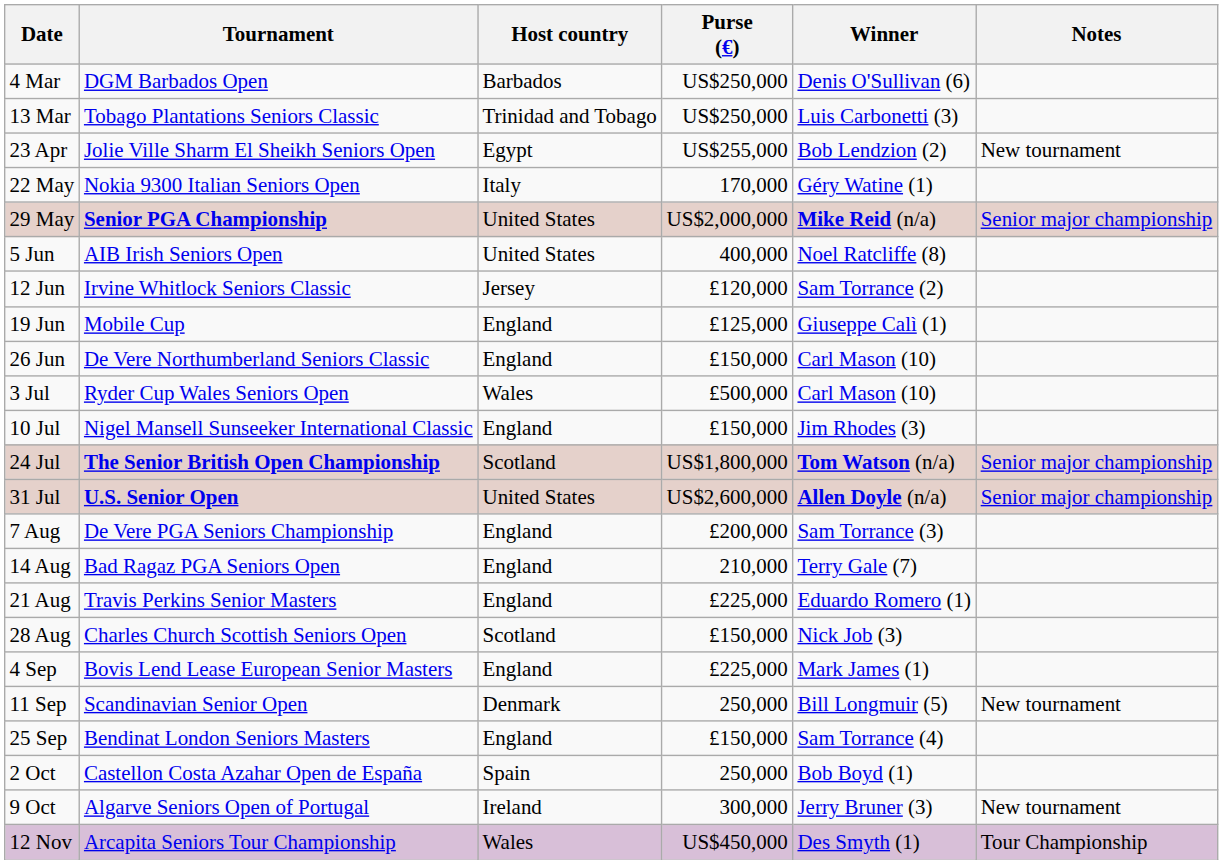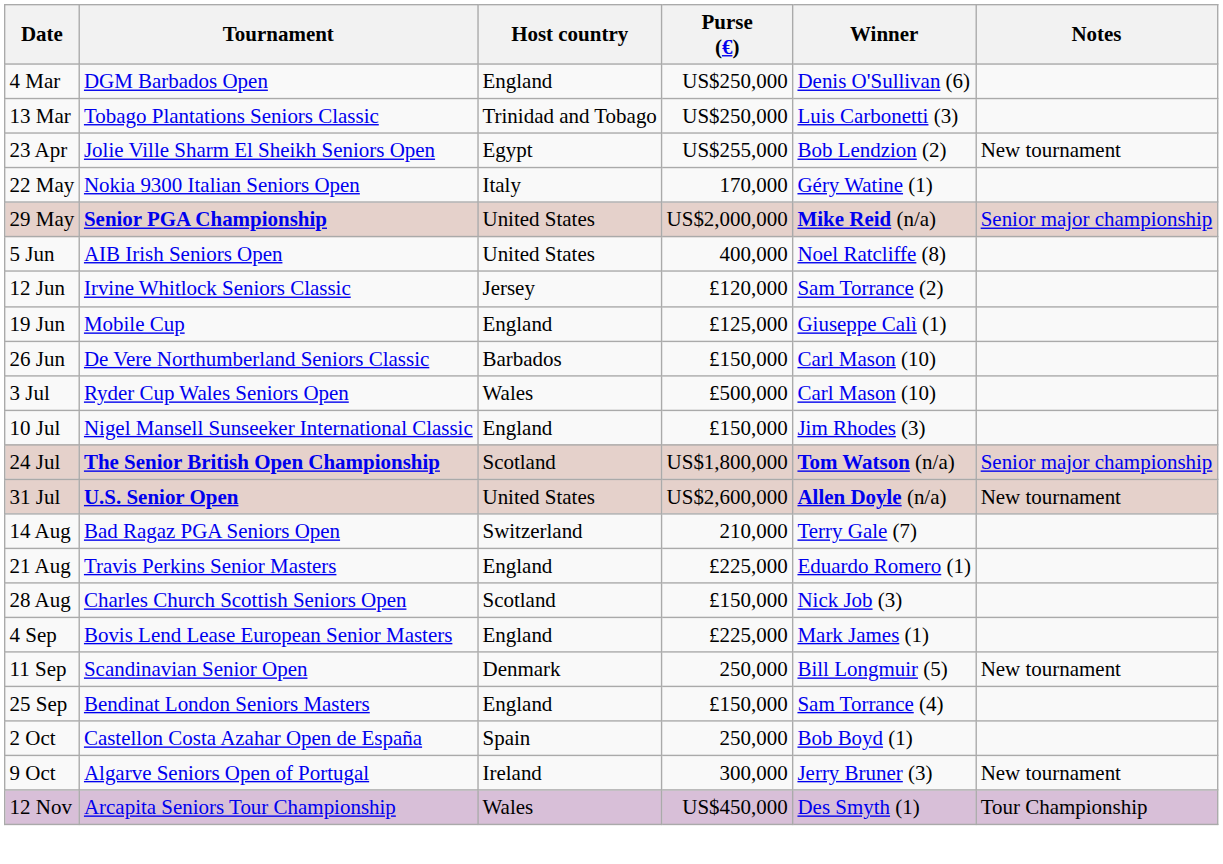 <table class="wikitable" style="font-size:95%">
 <tr>
 <th>Date</th>
 <th>Tournament</th>
 <th>Host country</th>
 <th>Purse<br>(<a href='#'>€</a>)</th>
 <th>Winner</th>
 <th>Notes</th>
 </tr>
 <tr>
 <td>4 Mar</td>
 <td><a href='#'>DGM Barbados Open</a></td>
-<td>Barbados</td>
+<td>England</td>
 <td align=right>US$250,000</td>
 <td> <a href='#'>Denis O'Sullivan</a> (6)</td>
 <td></td>
 </tr>
 <tr>
 <td>13 Mar</td>
 <td><a href='#'>Tobago Plantations Seniors Classic</a></td>
 <td>Trinidad and Tobago</td>
 <td align=right>US$250,000</td>
 <td> <a href='#'>Luis Carbonetti</a> (3)</td>
 <td></td>
 </tr>
 <tr>
 <td>23 Apr</td>
 <td><a href='#'>Jolie Ville Sharm El Sheikh Seniors Open</a></td>
 <td>Egypt</td>
 <td align=right>US$255,000</td>
 <td> <a href='#'>Bob Lendzion</a> (2)</td>
 <td>New tournament</td>
 </tr>
 <tr>
 <td>22 May</td>
 <td><a href='#'>Nokia 9300 Italian Seniors Open</a></td>
 <td>Italy</td>
 <td align=right>170,000</td>
 <td> <a href='#'>Géry Watine</a> (1)</td>
 <td></td>
 </tr>
 <tr style="background:#e5d1cb;">
 <td>29 May</td>
 <td><strong><a href='#'>Senior PGA Championship</a></strong></td>
 <td>United States</td>
 <td align=right>US$2,000,000</td>
 <td> <strong><a href='#'>Mike Reid</a></strong> (n/a)</td>
 <td><a href='#'>Senior major championship</a></td>
 </tr>
 <tr>
 <td>5 Jun</td>
 <td><a href='#'>AIB Irish Seniors Open</a></td>
 <td>United States</td>
 <td align=right>400,000</td>
 <td> <a href='#'>Noel Ratcliffe</a> (8)</td>
 <td></td>
 </tr>
 <tr>
 <td>12 Jun</td>
 <td><a href='#'>Irvine Whitlock Seniors Classic</a></td>
 <td>Jersey</td>
 <td align=right>£120,000</td>
 <td> <a href='#'>Sam Torrance</a> (2)</td>
 <td></td>
 </tr>
 <tr>
 <td>19 Jun</td>
 <td><a href='#'>Mobile Cup</a></td>
 <td>England</td>
 <td align=right>£125,000</td>
 <td> <a href='#'>Giuseppe Calì</a> (1)</td>
 <td></td>
 </tr>
 <tr>
 <td>26 Jun</td>
 <td><a href='#'>De Vere Northumberland Seniors Classic</a></td>
-<td>England</td>
+<td>Barbados</td>
 <td align=right>£150,000</td>
 <td> <a href='#'>Carl Mason</a> (10)</td>
 <td></td>
 </tr>
 <tr>
 <td>3 Jul</td>
 <td><a href='#'>Ryder Cup Wales Seniors Open</a></td>
 <td>Wales</td>
 <td align=right>£500,000</td>
 <td> <a href='#'>Carl Mason</a> (10)</td>
 <td></td>
 </tr>
 <tr>
 <td>10 Jul</td>
 <td><a href='#'>Nigel Mansell Sunseeker International Classic</a></td>
 <td>England</td>
 <td align=right>£150,000</td>
 <td> <a href='#'>Jim Rhodes</a> (3)</td>
 <td></td>
 </tr>
 <tr style="background:#e5d1cb;">
 <td>24 Jul</td>
 <td><strong><a href='#'>The Senior British Open Championship</a></strong></td>
 <td>Scotland</td>
 <td align=right>US$1,800,000</td>
 <td> <strong><a href='#'>Tom Watson</a></strong> (n/a)</td>
 <td><a href='#'>Senior major championship</a></td>
 </tr>
 <tr style="background:#e5d1cb;">
 <td>31 Jul</td>
 <td><strong><a href='#'>U.S. Senior Open</a></strong></td>
 <td>United States</td>
 <td align=right>US$2,600,000</td>
 <td> <strong><a href='#'>Allen Doyle</a></strong> (n/a)</td>
-<td><a href='#'>Senior major championship</a></td>
-</tr>
-<tr>
-<td>7 Aug</td>
-<td><a href='#'>De Vere PGA Seniors Championship</a></td>
-<td>England</td>
-<td align=right>£200,000</td>
-<td> <a href='#'>Sam Torrance</a> (3)</td>
-<td></td>
+<td>New tournament</td>
 </tr>
 <tr>
 <td>14 Aug</td>
 <td><a href='#'>Bad Ragaz PGA Seniors Open</a></td>
-<td>England</td>
+<td>Switzerland</td>
 <td align=right>210,000</td>
 <td> <a href='#'>Terry Gale</a> (7)</td>
 <td></td>
 </tr>
 <tr>
 <td>21 Aug</td>
 <td><a href='#'>Travis Perkins Senior Masters</a></td>
 <td>England</td>
 <td align=right>£225,000</td>
 <td> <a href='#'>Eduardo Romero</a> (1)</td>
 <td></td>
 </tr>
 <tr>
 <td>28 Aug</td>
 <td><a href='#'>Charles Church Scottish Seniors Open</a></td>
 <td>Scotland</td>
 <td align=right>£150,000</td>
 <td> <a href='#'>Nick Job</a> (3)</td>
 <td></td>
 </tr>
 <tr>
 <td>4 Sep</td>
 <td><a href='#'>Bovis Lend Lease European Senior Masters</a></td>
 <td>England</td>
 <td align=right>£225,000</td>
 <td> <a href='#'>Mark James</a> (1)</td>
 <td></td>
 </tr>
 <tr>
 <td>11 Sep</td>
 <td><a href='#'>Scandinavian Senior Open</a></td>
 <td>Denmark</td>
 <td align=right>250,000</td>
 <td> <a href='#'>Bill Longmuir</a> (5)</td>
 <td>New tournament</td>
 </tr>
 <tr>
 <td>25 Sep</td>
 <td><a href='#'>Bendinat London Seniors Masters</a></td>
 <td>England</td>
 <td align=right>£150,000</td>
 <td> <a href='#'>Sam Torrance</a> (4)</td>
 <td></td>
 </tr>
 <tr>
 <td>2 Oct</td>
 <td><a href='#'>Castellon Costa Azahar Open de España</a></td>
 <td>Spain</td>
 <td align=right>250,000</td>
 <td> <a href='#'>Bob Boyd</a> (1)</td>
 <td></td>
 </tr>
 <tr>
 <td>9 Oct</td>
 <td><a href='#'>Algarve Seniors Open of Portugal</a></td>
 <td>Ireland</td>
 <td align=right>300,000</td>
 <td> <a href='#'>Jerry Bruner</a> (3)</td>
 <td>New tournament</td>
 </tr>
 <tr style="background:thistle;">
 <td>12 Nov</td>
 <td><a href='#'>Arcapita Seniors Tour Championship</a></td>
 <td>Wales</td>
 <td align=right>US$450,000</td>
 <td> <a href='#'>Des Smyth</a> (1)</td>
 <td>Tour Championship</td>
 </tr>
 </table>
